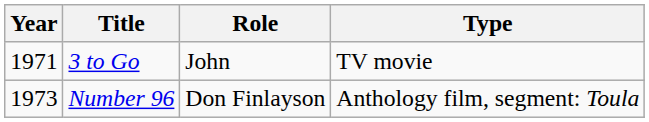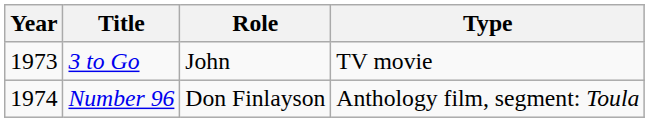 <table class="wikitable">
 <tr>
 <th>Year</th>
 <th>Title</th>
 <th>Role</th>
 <th>Type</th>
 </tr>
 <tr>
-<td>1971</td>
+<td>1973</td>
 <td><em><a href='#'>3 to Go</a></em></td>
 <td>John</td>
 <td>TV movie</td>
 </tr>
 <tr>
-<td>1973</td>
+<td>1974</td>
 <td><em><a href='#'> Number 96</a></em></td>
 <td>Don Finlayson</td>
 <td>Anthology film, segment: <em>Toula</em></td>
 </tr>
 </table>
